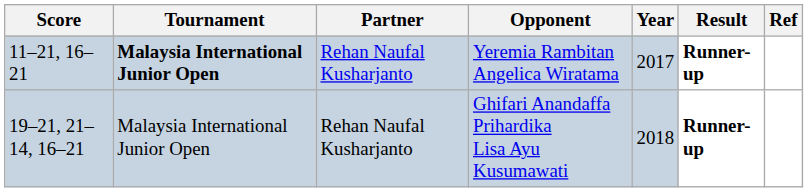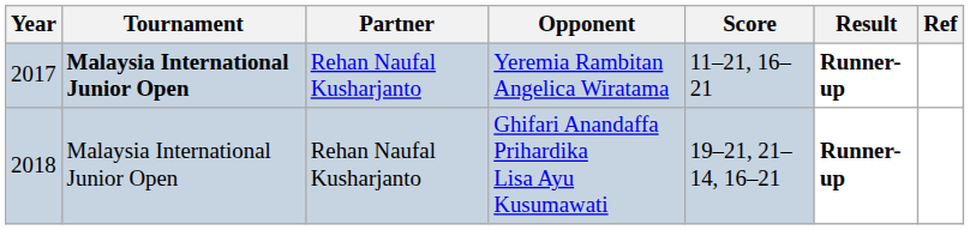 <table class="sortable wikitable" style="font-size: 90%;">
 <tr>
-<th>Score</th>
+<th>Year</th>
 <th>Tournament</th>
 <th>Partner</th>
 <th>Opponent</th>
-<th>Year</th>
+<th>Score</th>
 <th>Result</th>
 <th>Ref</th>
 </tr>
 <tr style="background:#C6D4E1">
-<td align="left">11–21, 16–21</td>
+<td align="center">2017</td>
 <td align="left"><strong>Malaysia International Junior Open</strong></td>
 <td align="left"> <a href='#'>Rehan Naufal Kusharjanto</a></td>
 <td align="left"> <a href='#'>Yeremia Rambitan</a><br> <a href='#'>Angelica Wiratama</a></td>
-<td align="center">2017</td>
+<td align="left">11–21, 16–21</td>
 <td style="text-align:left; background:white"> <strong>Runner-up</strong></td>
 <td style="text-align:center; background:white"></td>
 </tr>
 <tr style="background:#C6D4E1">
-<td align="left">19–21, 21–14, 16–21</td>
+<td align="center">2018</td>
 <td align="left">Malaysia International Junior Open</td>
 <td align="left"> Rehan Naufal Kusharjanto</td>
 <td align="left"> <a href='#'>Ghifari Anandaffa Prihardika</a><br> <a href='#'>Lisa Ayu Kusumawati</a></td>
-<td align="center">2018</td>
+<td align="left">19–21, 21–14, 16–21</td>
 <td style="text-align:left; background:white"> <strong>Runner-up</strong></td>
 <td style="text-align:center; background:white"></td>
 </tr>
 </table>
